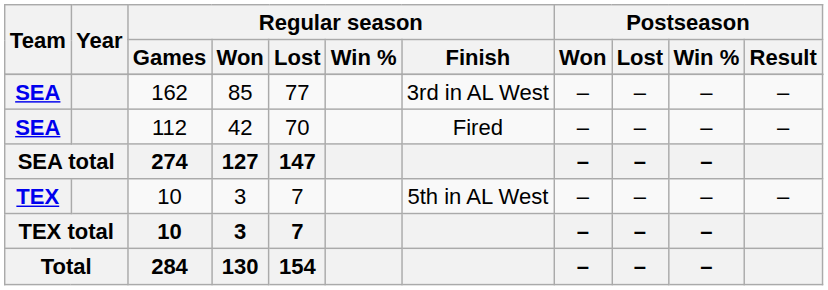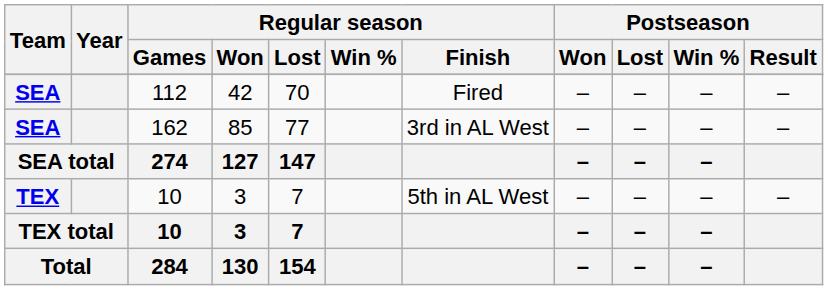 <table class="wikitable" style="font-size: 95%; text-align:center;">
 <tr>
 <th rowspan="2">Team</th>
 <th rowspan="2">Year</th>
 <th colspan="5">Regular season</th>
 <th colspan="4">Postseason</th>
 </tr>
 <tr>
 <th>Games</th>
 <th>Won</th>
 <th>Lost</th>
 <th>Win %</th>
 <th>Finish</th>
 <th>Won</th>
 <th>Lost</th>
 <th>Win %</th>
 <th>Result</th>
 </tr>
 <tr>
 </tr>
 <tr>
 <th><a href='#'>SEA</a></th>
 <th></th>
-<td>162</td>
-<td>85</td>
-<td>77</td>
+<td>112</td>
+<td>42</td>
+<td>70</td>
 <td></td>
-<td>3rd in AL West</td>
+<td>Fired</td>
 <td>–</td>
 <td>–</td>
 <td>–</td>
 <td>–</td>
 </tr>
 <tr>
 <th><a href='#'>SEA</a></th>
 <th></th>
-<td>112</td>
-<td>42</td>
-<td>70</td>
+<td>162</td>
+<td>85</td>
+<td>77</td>
 <td></td>
-<td>Fired</td>
+<td>3rd in AL West</td>
 <td>–</td>
 <td>–</td>
 <td>–</td>
 <td>–</td>
 </tr>
 <tr>
 <th colspan="2">SEA total</th>
 <th>274</th>
 <th>127</th>
 <th>147</th>
 <th></th>
 <th></th>
 <th>–</th>
 <th>–</th>
 <th>–</th>
 <th></th>
 </tr>
 <tr>
 <th><a href='#'>TEX</a></th>
 <th></th>
 <td>10</td>
 <td>3</td>
 <td>7</td>
 <td></td>
 <td>5th in AL West</td>
 <td>–</td>
 <td>–</td>
 <td>–</td>
 <td>–</td>
 </tr>
 <tr>
 <th colspan="2">TEX total</th>
 <th>10</th>
 <th>3</th>
 <th>7</th>
 <th></th>
 <th></th>
 <th>–</th>
 <th>–</th>
 <th>–</th>
 <th></th>
 </tr>
 <tr>
 <th colspan="2">Total</th>
 <th>284</th>
 <th>130</th>
 <th>154</th>
 <th></th>
 <th></th>
 <th>–</th>
 <th>–</th>
 <th>–</th>
 <th></th>
 </tr>
 </table>
